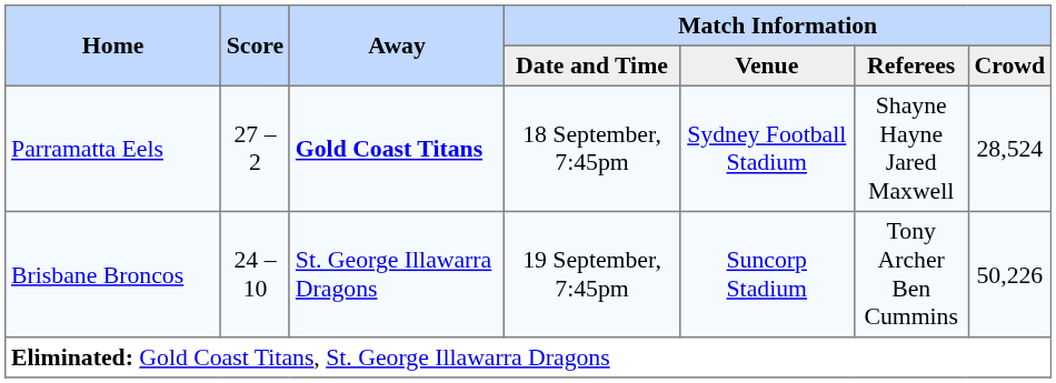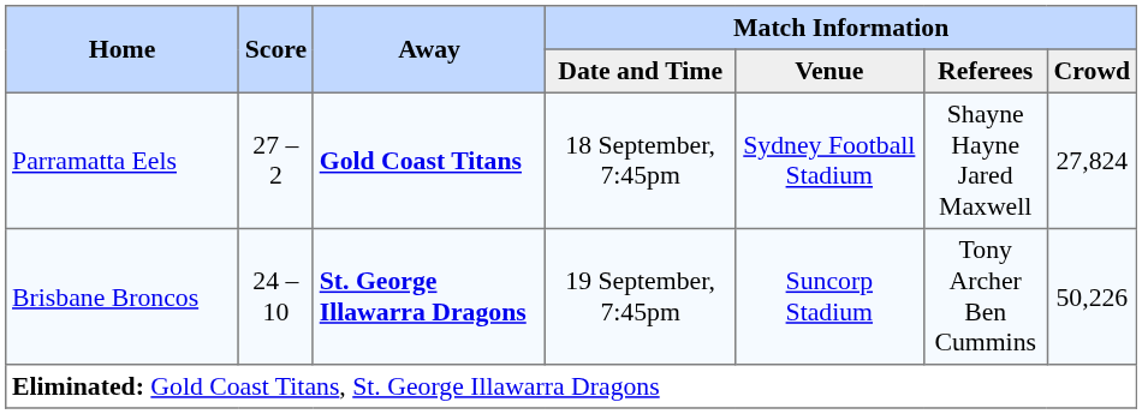 <table border="1" cellpadding="3" cellspacing="0" style="border-collapse:collapse; font-size:90%; width:100%;">
 <tr style="background:#c1d8ff;">
 <th rowspan="2" style="width:21%;">Home</th>
 <th rowspan="2" style="width:6%;">Score</th>
 <th rowspan="2" style="width:21%;">Away</th>
 <th colspan=6>Match Information</th>
 </tr>
 <tr style="background:#efefef;">
 <th width=17%>Date and Time</th>
 <th width=17%>Venue</th>
 <th width=11%>Referees</th>
 <th width=7%>Crowd</th>
 </tr>
 <tr style="text-align:center; background:#f5faff;">
 <td align=left> <a href='#'>Parramatta Eels</a></td>
 <td>27 – 2</td>
 <td align=left><strong> <a href='#'>Gold Coast Titans</a></strong></td>
 <td>18 September, 7:45pm</td>
 <td><a href='#'>Sydney Football Stadium</a></td>
 <td>Shayne Hayne<br>Jared Maxwell</td>
-<td>28,524</td>
+<td>27,824</td>
 </tr>
 <tr style="text-align:center; background:#f5faff;">
 <td align=left> <a href='#'>Brisbane Broncos</a></td>
 <td>24 – 10</td>
-<td align=left> <a href='#'>St. George Illawarra Dragons</a></td>
+<td align=left><strong> <a href='#'>St. George Illawarra Dragons</a></strong></td>
 <td>19 September, 7:45pm</td>
 <td><a href='#'>Suncorp Stadium</a></td>
 <td>Tony Archer<br>Ben Cummins</td>
 <td>50,226</td>
 </tr>
 <tr>
 <td colspan="7" style="text-align:left;"><strong>Eliminated:</strong> <a href='#'>Gold Coast Titans</a>, <a href='#'>St. George Illawarra Dragons</a></td>
 </tr>
 </table>
